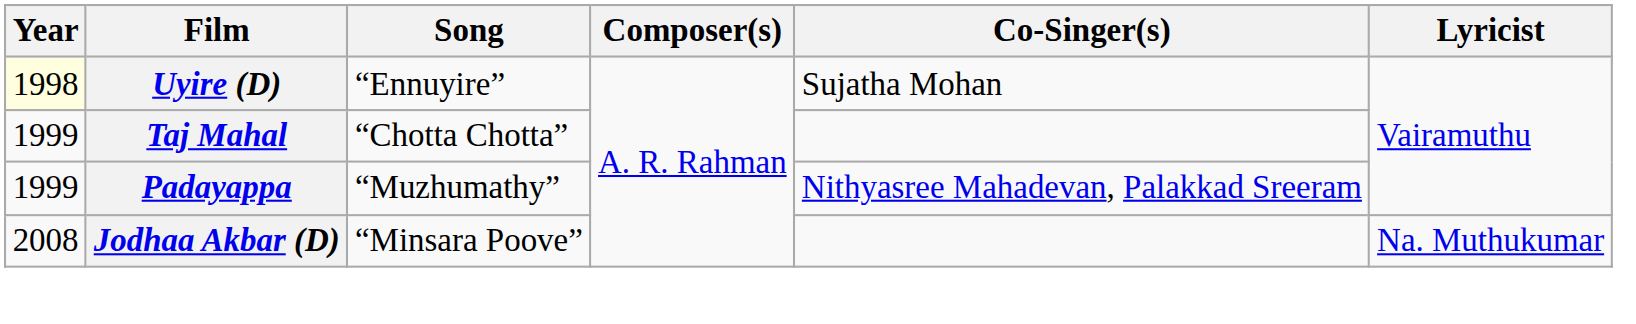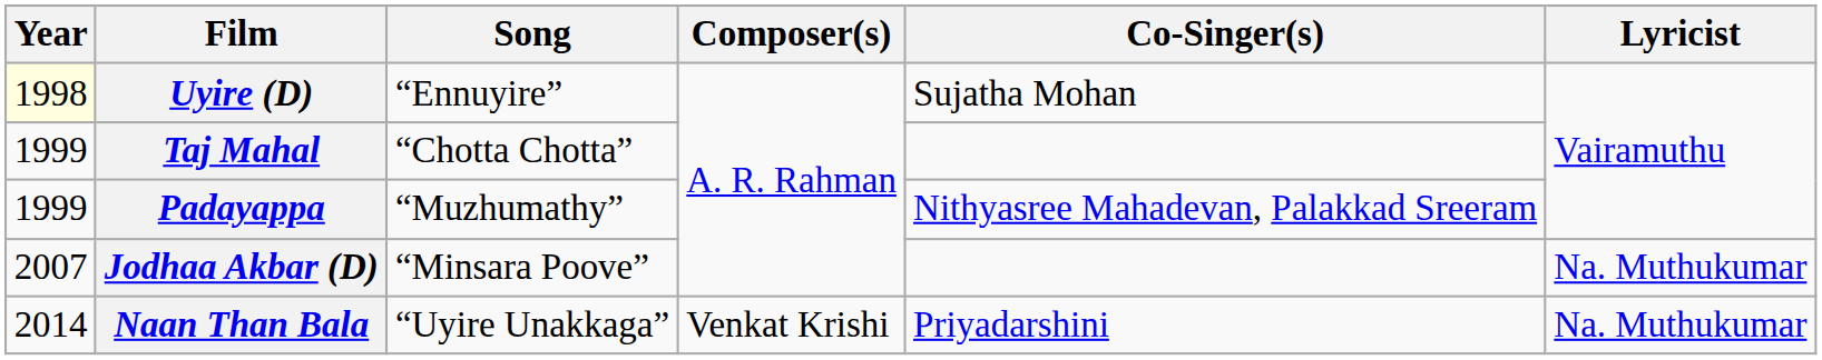 <table class="wikitable">
 <tr>
 <th>Year</th>
 <th>Film</th>
 <th>Song</th>
 <th>Composer(s)</th>
 <th>Co-Singer(s)</th>
 <th>Lyricist</th>
 </tr>
 <tr>
 <td style="background: lightyellow;">1998</td>
 <th><em><a href='#'>Uyire</a> <strong>(D)</strong> </em></th>
 <td>“Ennuyire”</td>
 <td rowspan="4"><a href='#'>A. R. Rahman</a></td>
 <td>Sujatha Mohan</td>
 <td rowspan="3"><a href='#'>Vairamuthu</a></td>
 </tr>
 <tr>
 <td>1999</td>
 <th><em><a href='#'>Taj Mahal</a></em></th>
 <td>“Chotta Chotta”</td>
 <td></td>
 </tr>
 <tr>
 <td>1999</td>
 <th><em><a href='#'>Padayappa</a></em></th>
 <td>“Muzhumathy”</td>
 <td><a href='#'>Nithyasree Mahadevan</a>, <a href='#'>Palakkad Sreeram</a></td>
 </tr>
 <tr>
-<td>2008</td>
+<td>2007</td>
 <th><em><a href='#'>Jodhaa Akbar</a> <strong>(D)</strong> </em></th>
 <td>“Minsara Poove”</td>
 <td></td>
 <td><a href='#'>Na. Muthukumar</a></td>
 </tr>
+<tr>
+<td>2014</td>
+<th><em><a href='#'>Naan Than Bala</a></em></th>
+<td>“Uyire Unakkaga”</td>
+<td>Venkat Krishi</td>
+<td><a href='#'>Priyadarshini</a></td>
+<td><a href='#'>Na. Muthukumar</a></td>
+</tr>
 </table>
